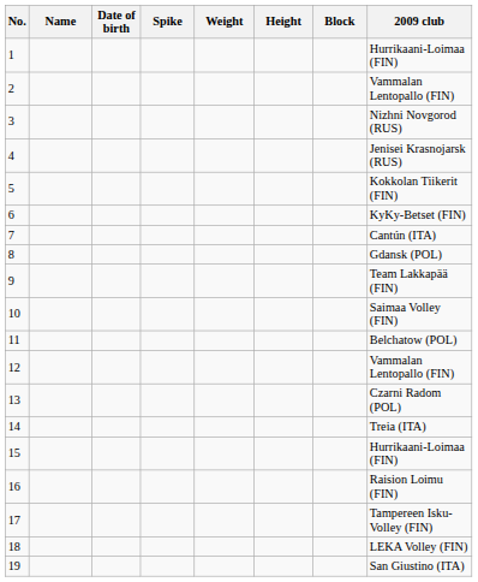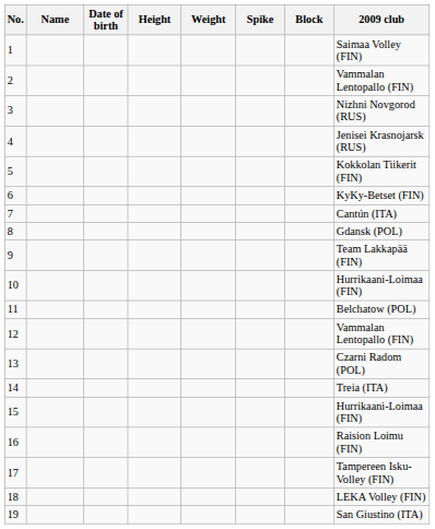 <table class="wikitable sortable" style=font-size:100%; text-align:center;>
 <tr>
 <th>No.</th>
 <th style=width:12em>Name</th>
 <th style=width:8em>Date of birth</th>
+<th style=width:9em>Height</th>
+<th style=width:9em>Weight</th>
 <th style=width:9em>Spike</th>
-<th style=width:9em>Weight</th>
-<th style=width:9em>Height</th>
 <th style=width:9em>Block</th>
 <th style=width:19em>2009 club</th>
 </tr>
 <tr>
 <td>1</td>
 <td align=left></td>
 <td align=right></td>
 <td></td>
 <td></td>
 <td></td>
 <td></td>
-<td align=left>Hurrikaani-Loimaa (FIN)</td>
+<td align=left>Saimaa Volley (FIN)</td>
 </tr>
 <tr>
 <td>2</td>
 <td align=left></td>
 <td align=right></td>
 <td></td>
 <td></td>
 <td></td>
 <td></td>
 <td align=left>Vammalan Lentopallo (FIN)</td>
 </tr>
 <tr>
 <td>3</td>
 <td align=left></td>
 <td align=right></td>
 <td></td>
 <td></td>
 <td></td>
 <td></td>
 <td align=left>Nizhni Novgorod (RUS)</td>
 </tr>
 <tr>
 <td>4</td>
 <td align=left></td>
 <td align=right></td>
 <td></td>
 <td></td>
 <td></td>
 <td></td>
 <td align=left>Jenisei Krasnojarsk (RUS)</td>
 </tr>
 <tr>
 <td>5</td>
 <td align=left></td>
 <td align=right></td>
 <td></td>
 <td></td>
 <td></td>
 <td></td>
 <td align=left>Kokkolan Tiikerit (FIN)</td>
 </tr>
 <tr>
 <td>6</td>
 <td align=left></td>
 <td align=right></td>
 <td></td>
 <td></td>
 <td></td>
 <td></td>
 <td align=left>KyKy-Betset (FIN)</td>
 </tr>
 <tr>
 <td>7</td>
 <td align=left></td>
 <td align=right></td>
 <td></td>
 <td></td>
 <td></td>
 <td></td>
 <td align=left>Cantún (ITA)</td>
 </tr>
 <tr>
 <td>8</td>
 <td align=left></td>
 <td align=right></td>
 <td></td>
 <td></td>
 <td></td>
 <td></td>
 <td align=left>Gdansk (POL)</td>
 </tr>
 <tr>
 <td>9</td>
 <td align=left></td>
 <td align=right></td>
 <td></td>
 <td></td>
 <td></td>
 <td></td>
 <td align=left>Team Lakkapää (FIN)</td>
 </tr>
 <tr>
 <td>10</td>
 <td align=left></td>
 <td align=right></td>
 <td></td>
 <td></td>
 <td></td>
 <td></td>
-<td align=left>Saimaa Volley (FIN)</td>
+<td align=left>Hurrikaani-Loimaa (FIN)</td>
 </tr>
 <tr>
 <td>11</td>
 <td align=left></td>
 <td align=right></td>
 <td></td>
 <td></td>
 <td></td>
 <td></td>
 <td align=left>Belchatow (POL)</td>
 </tr>
 <tr>
 <td>12</td>
 <td align=left></td>
 <td align=right></td>
 <td></td>
 <td></td>
 <td></td>
 <td></td>
 <td align=left>Vammalan Lentopallo (FIN)</td>
 </tr>
 <tr>
 <td>13</td>
 <td align=left></td>
 <td align=right></td>
 <td></td>
 <td></td>
 <td></td>
 <td></td>
 <td align=left>Czarni Radom (POL)</td>
 </tr>
 <tr>
 <td>14</td>
 <td align=left></td>
 <td align=right></td>
 <td></td>
 <td></td>
 <td></td>
 <td></td>
 <td align=left>Treia (ITA)</td>
 </tr>
 <tr>
 <td>15</td>
 <td align=left></td>
 <td align=right></td>
 <td></td>
 <td></td>
 <td></td>
 <td></td>
 <td align=left>Hurrikaani-Loimaa (FIN)</td>
 </tr>
 <tr>
 <td>16</td>
 <td align=left></td>
 <td align=right></td>
 <td></td>
 <td></td>
 <td></td>
 <td></td>
 <td align=left>Raision Loimu (FIN)</td>
 </tr>
 <tr>
 <td>17</td>
 <td align=left></td>
 <td align=right></td>
 <td></td>
 <td></td>
 <td></td>
 <td></td>
 <td align=left>Tampereen Isku-Volley (FIN)</td>
 </tr>
 <tr>
 <td>18</td>
 <td align=left></td>
 <td align=right></td>
 <td></td>
 <td></td>
 <td></td>
 <td></td>
 <td align=left>LEKA Volley (FIN)</td>
 </tr>
 <tr>
 <td>19</td>
 <td align=left></td>
 <td align=right></td>
 <td></td>
 <td></td>
 <td></td>
 <td></td>
 <td align=left>San Giustino (ITA)</td>
 </tr>
 </table>
